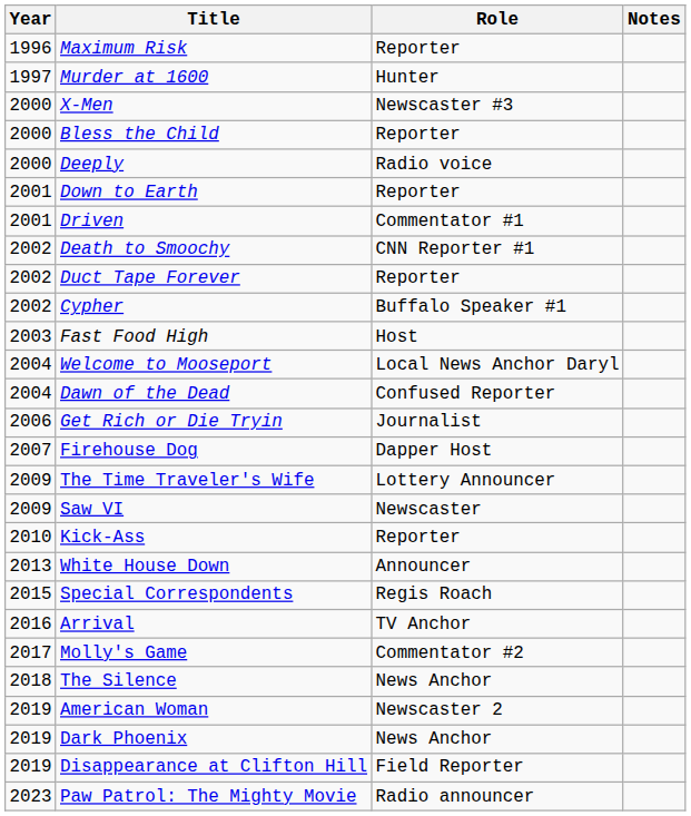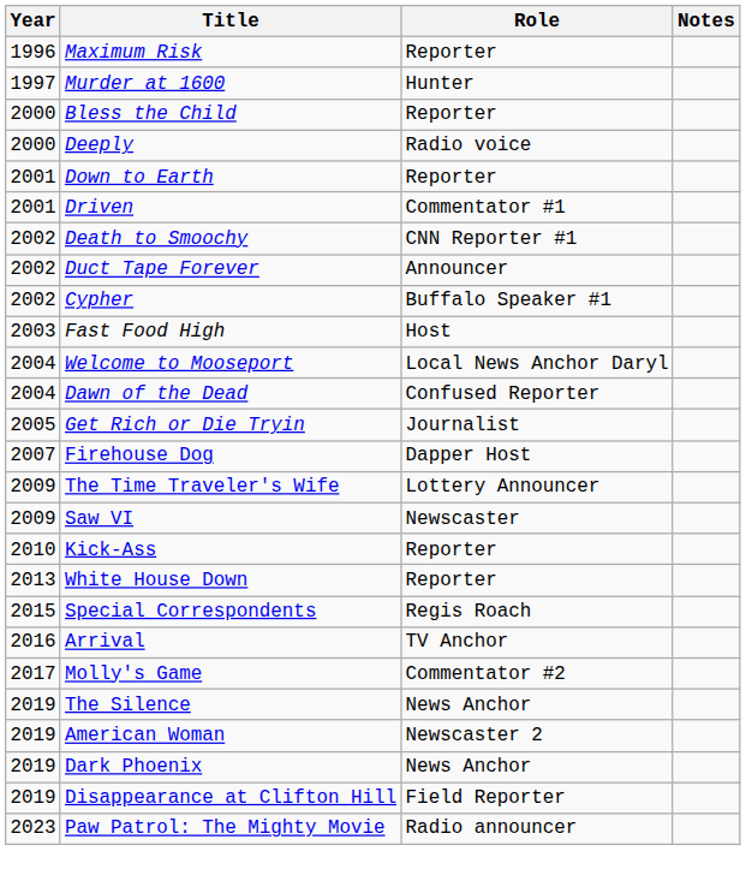 <table class="wikitable sortable">
 <tr>
 <th>Year</th>
 <th>Title</th>
 <th>Role</th>
 <th>Notes</th>
 </tr>
 <tr>
 <td>1996</td>
 <td><em><a href='#'>Maximum Risk</a></em></td>
 <td>Reporter</td>
 <td></td>
 </tr>
 <tr>
 <td>1997</td>
 <td><em><a href='#'>Murder at 1600</a></em></td>
 <td>Hunter</td>
-<td></td>
-</tr>
-<tr>
-<td>2000</td>
-<td><a href='#'><em>X-Men</em></a></td>
-<td>Newscaster #3</td>
 <td></td>
 </tr>
 <tr>
 <td>2000</td>
 <td><em><a href='#'>Bless the Child</a></em></td>
 <td>Reporter</td>
 <td></td>
 </tr>
 <tr>
 <td>2000</td>
 <td><em><a href='#'>Deeply</a></em></td>
 <td>Radio voice</td>
 <td></td>
 </tr>
 <tr>
 <td>2001</td>
 <td><a href='#'><em>Down to Earth</em></a></td>
 <td>Reporter</td>
 <td></td>
 </tr>
 <tr>
 <td>2001</td>
 <td><a href='#'><em>Driven</em></a></td>
 <td>Commentator #1</td>
 <td></td>
 </tr>
 <tr>
 <td>2002</td>
 <td><em><a href='#'>Death to Smoochy</a></em></td>
 <td>CNN Reporter #1</td>
 <td></td>
 </tr>
 <tr>
 <td>2002</td>
 <td><em><a href='#'>Duct Tape Forever</a></em></td>
-<td>Reporter</td>
+<td>Announcer</td>
 <td></td>
 </tr>
 <tr>
 <td>2002</td>
 <td><a href='#'><em>Cypher</em></a></td>
 <td>Buffalo Speaker #1</td>
 <td></td>
 </tr>
 <tr>
 <td>2003</td>
 <td><em>Fast Food High</em></td>
 <td>Host</td>
 <td></td>
 </tr>
 <tr>
 <td>2004</td>
 <td><em><a href='#'>Welcome to Mooseport</a></em></td>
 <td>Local News Anchor Daryl</td>
 <td></td>
 </tr>
 <tr>
 <td>2004</td>
 <td><a href='#'><em>Dawn of the Dead</em></a></td>
 <td>Confused Reporter</td>
 <td></td>
 </tr>
 <tr>
-<td>2006</td>
+<td>2005</td>
 <td><a href='#'><em>Get Rich or Die Tryin<strong></a></td>
 <td>Journalist</td>
 <td></td>
 </tr>
 <tr>
 <td>2007</td>
 <td></em><a href='#'>Firehouse Dog</a><em></td>
 <td>Dapper Host</td>
 <td></td>
 </tr>
 <tr>
 <td>2009</td>
 <td><a href='#'></em>The Time Traveler's Wife<em></a></td>
 <td>Lottery Announcer</td>
 <td></td>
 </tr>
 <tr>
 <td>2009</td>
 <td></em><a href='#'>Saw VI</a><em></td>
 <td>Newscaster</td>
 <td></td>
 </tr>
 <tr>
 <td>2010</td>
 <td><a href='#'></em>Kick-Ass<em></a></td>
 <td>Reporter</td>
 <td></td>
 </tr>
 <tr>
 <td>2013</td>
 <td></em><a href='#'>White House Down</a><em></td>
-<td>Announcer</td>
+<td>Reporter</td>
 <td></td>
 </tr>
 <tr>
 <td>2015</td>
 <td></em><a href='#'>Special Correspondents</a><em></td>
 <td>Regis Roach</td>
 <td></td>
 </tr>
 <tr>
 <td>2016</td>
 <td><a href='#'></em>Arrival<em></a></td>
 <td>TV Anchor</td>
 <td></td>
 </tr>
 <tr>
 <td>2017</td>
 <td></em><a href='#'>Molly's Game</a><em></td>
 <td>Commentator #2</td>
 <td></td>
 </tr>
 <tr>
-<td>2018</td>
+<td>2019</td>
 <td><a href='#'></em>The Silence<em></a></td>
 <td>News Anchor</td>
 <td></td>
 </tr>
 <tr>
 <td>2019</td>
 <td><a href='#'></em>American Woman<em></a></td>
 <td>Newscaster 2</td>
 <td></td>
 </tr>
 <tr>
 <td>2019</td>
 <td><a href='#'></em>Dark Phoenix<em></a></td>
 <td>News Anchor</td>
 <td></td>
 </tr>
 <tr>
 <td>2019</td>
 <td></em><a href='#'>Disappearance at Clifton Hill</a><em></td>
 <td>Field Reporter</td>
 <td></td>
 </tr>
 <tr>
 <td>2023</td>
 <td></em><a href='#'>Paw Patrol: The Mighty Movie</a><em></td>
 <td>Radio announcer</td>
 <td></td>
 </tr>
 </table>
